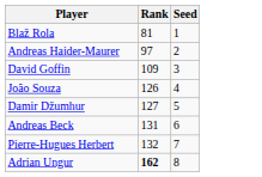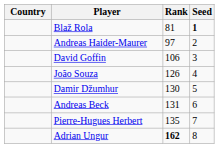 <table class="sortable wikitable">
 <tr>
+<th width="70">Country</th>
 <th width="175">Player</th>
 <th>Rank</th>
 <th>Seed</th>
 </tr>
 <tr>
+<td></td>
 <td><a href='#'>Blaž Rola</a></td>
 <td>81</td>
-<td>1</td>
+<td><strong>1</strong></td>
 </tr>
 <tr>
+<td></td>
 <td><a href='#'>Andreas Haider-Maurer</a></td>
 <td>97</td>
 <td>2</td>
 </tr>
 <tr>
+<td></td>
 <td><a href='#'>David Goffin</a></td>
-<td>109</td>
+<td>106</td>
 <td>3</td>
 </tr>
 <tr>
+<td></td>
 <td><a href='#'>João Souza</a></td>
 <td>126</td>
 <td>4</td>
 </tr>
 <tr>
+<td></td>
 <td><a href='#'>Damir Džumhur</a></td>
-<td>127</td>
+<td>130</td>
 <td>5</td>
 </tr>
 <tr>
+<td></td>
 <td><a href='#'>Andreas Beck</a></td>
 <td>131</td>
 <td>6</td>
 </tr>
 <tr>
+<td></td>
 <td><a href='#'>Pierre-Hugues Herbert</a></td>
-<td>132</td>
+<td>135</td>
 <td>7</td>
 </tr>
 <tr>
+<td></td>
 <td><a href='#'>Adrian Ungur</a></td>
 <td><strong>162</strong></td>
 <td>8</td>
 </tr>
 </table>
